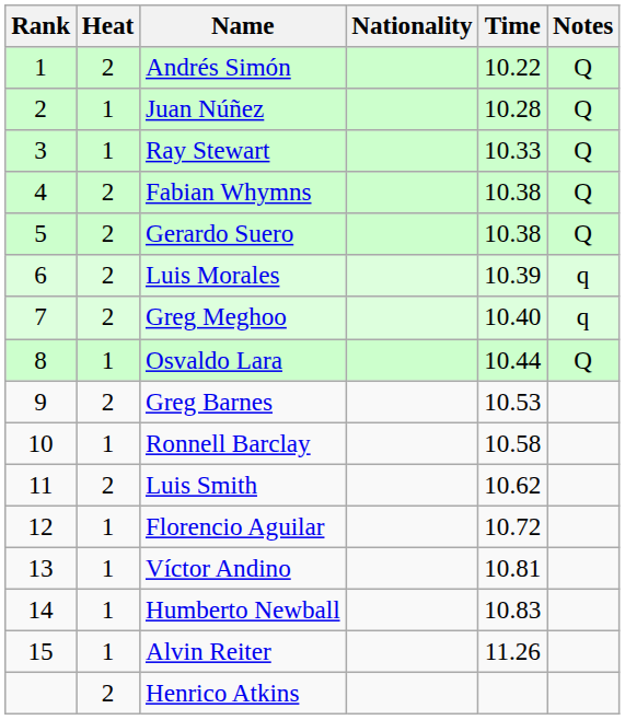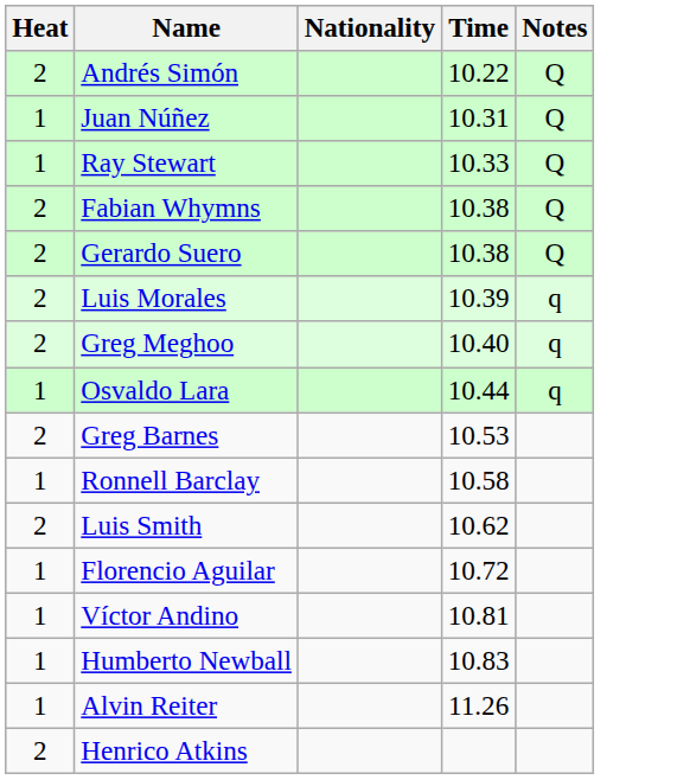 <table class="wikitable sortable" style="text-align:center; font-size:95%">
 <tr>
-<th>Rank</th>
 <th>Heat</th>
 <th>Name</th>
 <th>Nationality</th>
 <th>Time</th>
 <th>Notes</th>
 </tr>
 <tr bgcolor=ccffcc>
-<td>1</td>
 <td>2</td>
 <td align=left><a href='#'>Andrés Simón</a></td>
 <td align=left></td>
 <td>10.22</td>
 <td>Q</td>
 </tr>
 <tr bgcolor=ccffcc>
-<td>2</td>
 <td>1</td>
 <td align=left><a href='#'>Juan Núñez</a></td>
 <td align=left></td>
-<td>10.28</td>
+<td>10.31</td>
 <td>Q</td>
 </tr>
 <tr bgcolor=ccffcc>
-<td>3</td>
 <td>1</td>
 <td align=left><a href='#'>Ray Stewart</a></td>
 <td align=left></td>
 <td>10.33</td>
 <td>Q</td>
 </tr>
 <tr bgcolor=ccffcc>
-<td>4</td>
 <td>2</td>
 <td align=left><a href='#'>Fabian Whymns</a></td>
 <td align=left></td>
 <td>10.38</td>
 <td>Q</td>
 </tr>
 <tr bgcolor=ccffcc>
-<td>5</td>
 <td>2</td>
 <td align=left><a href='#'>Gerardo Suero</a></td>
 <td align=left></td>
 <td>10.38</td>
 <td>Q</td>
 </tr>
 <tr bgcolor=ddffdd>
-<td>6</td>
 <td>2</td>
 <td align=left><a href='#'>Luis Morales</a></td>
 <td align=left></td>
 <td>10.39</td>
 <td>q</td>
 </tr>
 <tr bgcolor=ddffdd>
-<td>7</td>
 <td>2</td>
 <td align=left><a href='#'>Greg Meghoo</a></td>
 <td align=left></td>
 <td>10.40</td>
 <td>q</td>
 </tr>
 <tr bgcolor=ccffcc>
-<td>8</td>
 <td>1</td>
 <td align=left><a href='#'>Osvaldo Lara</a></td>
 <td align=left></td>
 <td>10.44</td>
-<td>Q</td>
+<td>q</td>
 </tr>
 <tr>
-<td>9</td>
 <td>2</td>
 <td align=left><a href='#'>Greg Barnes</a></td>
 <td align=left></td>
 <td>10.53</td>
 <td></td>
 </tr>
 <tr>
-<td>10</td>
 <td>1</td>
 <td align=left><a href='#'>Ronnell Barclay</a></td>
 <td align=left></td>
 <td>10.58</td>
 <td></td>
 </tr>
 <tr>
-<td>11</td>
 <td>2</td>
 <td align=left><a href='#'>Luis Smith</a></td>
 <td align=left></td>
 <td>10.62</td>
 <td></td>
 </tr>
 <tr>
-<td>12</td>
 <td>1</td>
 <td align=left><a href='#'>Florencio Aguilar</a></td>
 <td align=left></td>
 <td>10.72</td>
 <td></td>
 </tr>
 <tr>
-<td>13</td>
 <td>1</td>
 <td align=left><a href='#'>Víctor Andino</a></td>
 <td align=left></td>
 <td>10.81</td>
 <td></td>
 </tr>
 <tr>
-<td>14</td>
 <td>1</td>
 <td align=left><a href='#'>Humberto Newball</a></td>
 <td align=left></td>
 <td>10.83</td>
 <td></td>
 </tr>
 <tr>
-<td>15</td>
 <td>1</td>
 <td align=left><a href='#'>Alvin Reiter</a></td>
 <td align=left></td>
 <td>11.26</td>
 <td></td>
 </tr>
 <tr>
-<td></td>
 <td>2</td>
 <td align=left><a href='#'>Henrico Atkins</a></td>
 <td align=left></td>
 <td></td>
 <td></td>
 </tr>
 </table>
